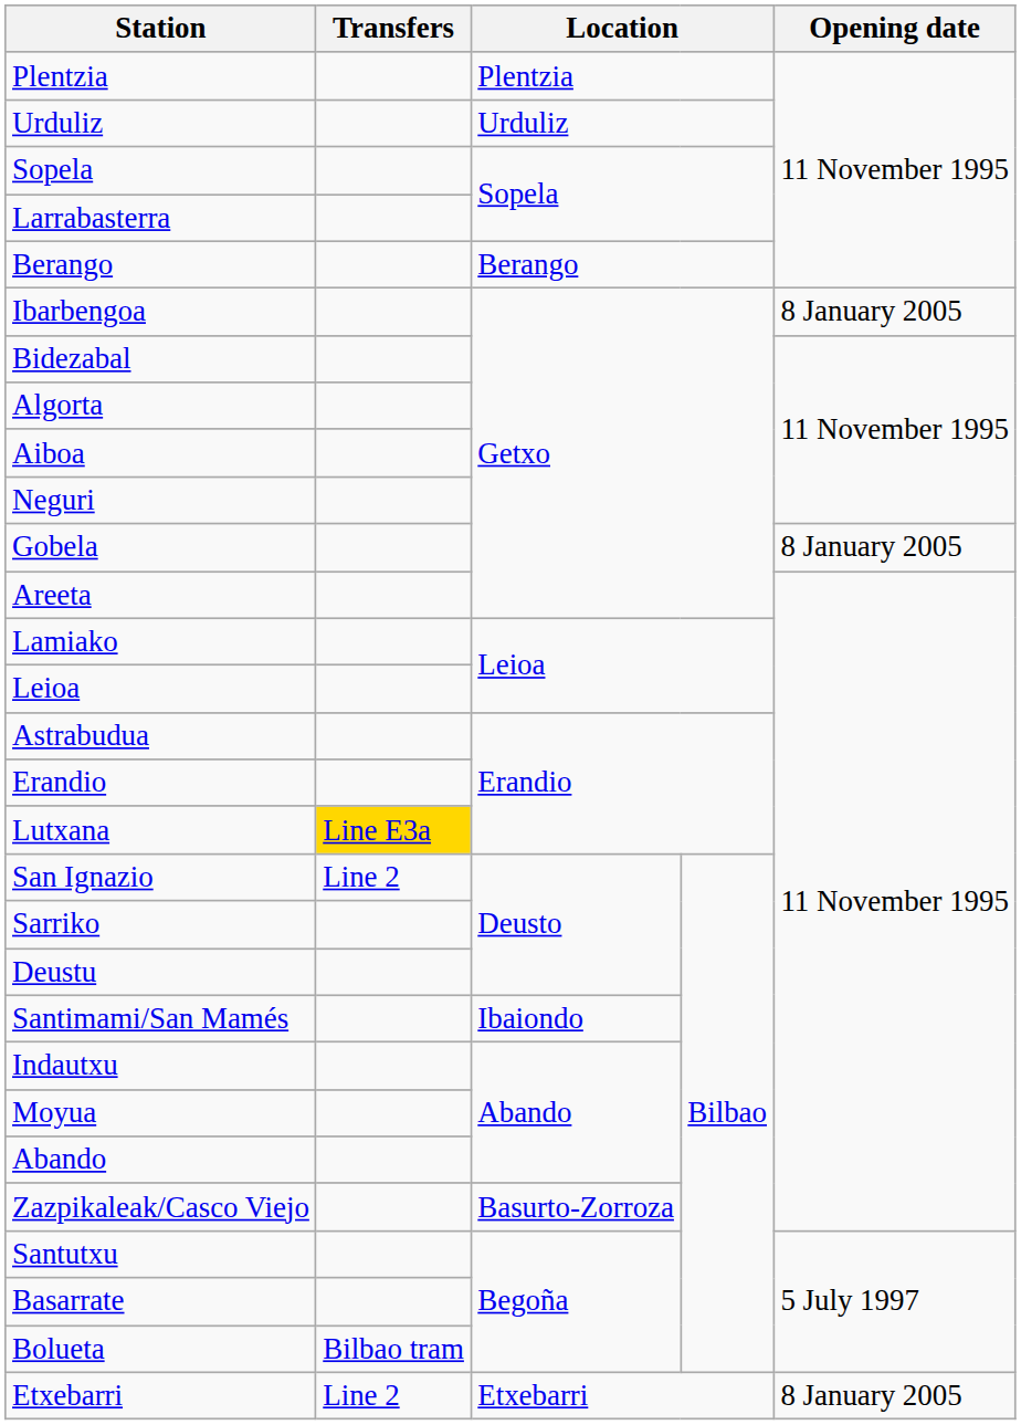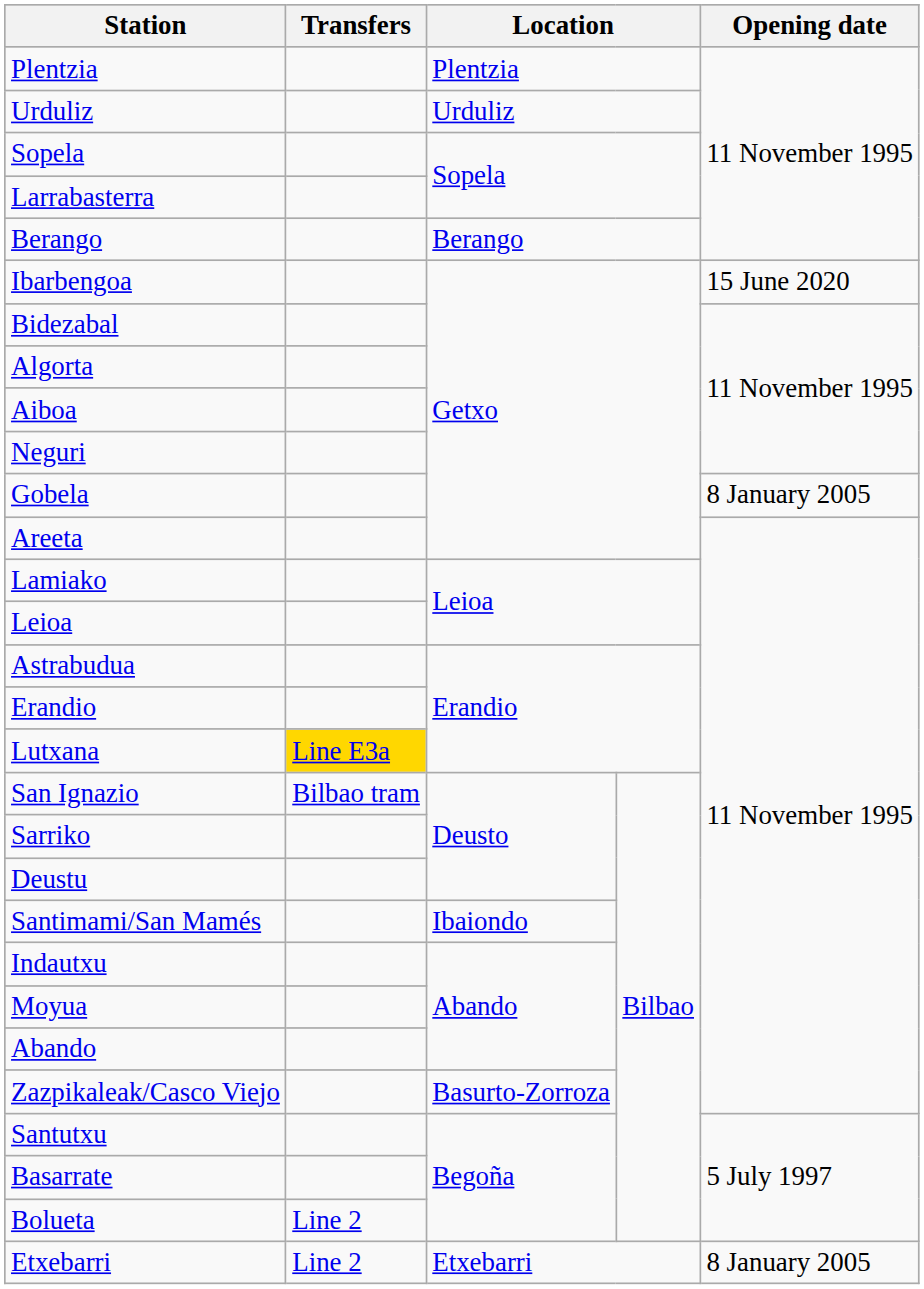 <table class="wikitable">
 <tr>
 <th>Station</th>
 <th>Transfers</th>
 <th colspan="2">Location</th>
 <th>Opening date</th>
 </tr>
 <tr>
 <td><a href='#'>Plentzia</a></td>
 <td> </td>
 <td colspan="2"><a href='#'>Plentzia</a></td>
 <td rowspan="5">11 November 1995</td>
 </tr>
 <tr>
 <td><a href='#'>Urduliz</a></td>
 <td> </td>
 <td colspan="2"><a href='#'>Urduliz</a></td>
 </tr>
 <tr>
 <td><a href='#'>Sopela</a></td>
 <td> </td>
 <td colspan="2", rowspan="2"><a href='#'>Sopela</a></td>
 </tr>
 <tr>
 <td><a href='#'>Larrabasterra</a></td>
 <td> </td>
 </tr>
 <tr>
 <td><a href='#'>Berango</a></td>
 <td> </td>
 <td colspan="2"><a href='#'>Berango</a></td>
 </tr>
 <tr>
 <td><a href='#'>Ibarbengoa</a></td>
 <td> </td>
 <td colspan="2", rowspan="7"><a href='#'>Getxo</a></td>
-<td>8 January 2005</td>
+<td>15 June 2020</td>
 </tr>
 <tr>
 <td><a href='#'>Bidezabal</a></td>
 <td> </td>
 <td rowspan="4">11 November 1995</td>
 </tr>
 <tr>
 <td><a href='#'>Algorta</a></td>
 <td> </td>
 </tr>
 <tr>
 <td><a href='#'>Aiboa</a></td>
 <td> </td>
 </tr>
 <tr>
 <td><a href='#'>Neguri</a></td>
 <td> </td>
 </tr>
 <tr>
 <td><a href='#'>Gobela</a></td>
 <td> </td>
 <td>8 January 2005</td>
 </tr>
 <tr>
 <td><a href='#'>Areeta</a></td>
 <td> </td>
 <td rowspan="14">11 November 1995</td>
 </tr>
 <tr>
 <td><a href='#'>Lamiako</a></td>
 <td> </td>
 <td colspan="2", rowspan="2"><a href='#'>Leioa</a></td>
 </tr>
 <tr>
 <td><a href='#'>Leioa</a></td>
 <td> </td>
 </tr>
 <tr>
 <td><a href='#'>Astrabudua</a></td>
 <td> </td>
 <td colspan="2", rowspan="3"><a href='#'>Erandio</a></td>
 </tr>
 <tr>
 <td><a href='#'>Erandio</a></td>
 <td> </td>
 </tr>
 <tr>
 <td><a href='#'>Lutxana</a></td>
 <td style="background: gold;">  <a href='#'>Line E3a</a></td>
 </tr>
 <tr>
 <td><a href='#'>San Ignazio</a></td>
-<td>  <a href='#'>Line 2</a></td>
+<td> <a href='#'>Bilbao tram</a></td>
 <td rowspan="3"><a href='#'>Deusto</a></td>
 <td rowspan="11"><a href='#'>Bilbao</a></td>
 </tr>
 <tr>
 <td><a href='#'>Sarriko</a></td>
 <td></td>
 </tr>
 <tr>
 <td><a href='#'>Deustu</a></td>
 <td></td>
 </tr>
 <tr>
 <td><a href='#'>Santimami/San Mamés</a></td>
 <td></td>
 <td><a href='#'>Ibaiondo</a></td>
 </tr>
 <tr>
 <td><a href='#'>Indautxu</a></td>
 <td></td>
 <td rowspan="3"><a href='#'>Abando</a></td>
 </tr>
 <tr>
 <td><a href='#'>Moyua</a></td>
 <td></td>
 </tr>
 <tr>
 <td><a href='#'>Abando</a></td>
 <td></td>
 </tr>
 <tr>
 <td><a href='#'>Zazpikaleak/Casco Viejo</a></td>
 <td></td>
 <td><a href='#'>Basurto-Zorroza</a></td>
 </tr>
 <tr>
 <td><a href='#'>Santutxu</a></td>
 <td></td>
 <td rowspan="3"><a href='#'>Begoña</a></td>
 <td rowspan="3">5 July 1997</td>
 </tr>
 <tr>
 <td><a href='#'>Basarrate</a></td>
 <td></td>
 </tr>
 <tr>
 <td><a href='#'>Bolueta</a></td>
-<td> <a href='#'>Bilbao tram</a></td>
+<td>  <a href='#'>Line 2</a></td>
 </tr>
 <tr>
 <td><a href='#'>Etxebarri</a></td>
 <td>  <a href='#'>Line 2</a></td>
 <td colspan="2"><a href='#'>Etxebarri</a></td>
 <td>8 January 2005</td>
 </tr>
 </table>
